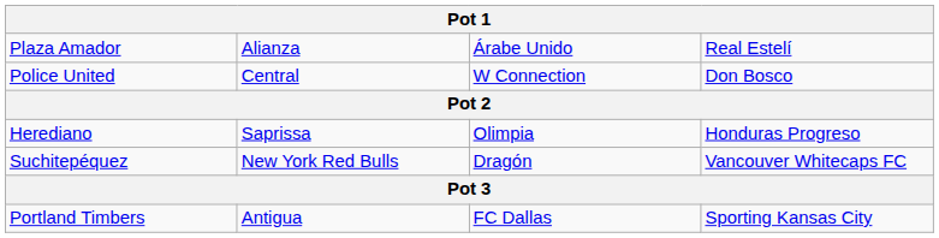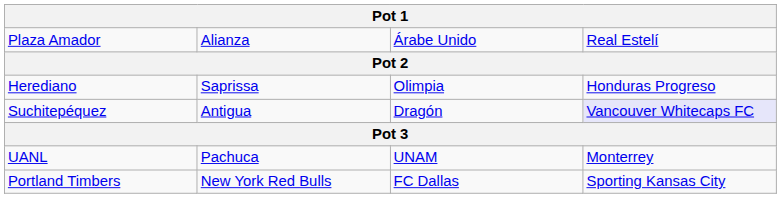 <table class="wikitable">
 <tr>
 <th colspan=4>Pot 1</th>
 </tr>
 <tr>
 <td width=200> <a href='#'>Plaza Amador</a></td>
 <td width=200> <a href='#'>Alianza</a></td>
 <td> <a href='#'>Árabe Unido</a></td>
 <td width=200> <a href='#'>Real Estelí</a></td>
-</tr>
-<tr>
-<td> <a href='#'>Police United</a></td>
-<td> <a href='#'>Central</a></td>
-<td> <a href='#'>W Connection</a></td>
-<td> <a href='#'>Don Bosco</a></td>
 </tr>
 <tr>
 <th colspan=4>Pot 2</th>
 </tr>
 <tr>
 <td> <a href='#'>Herediano</a></td>
 <td> <a href='#'>Saprissa</a></td>
 <td> <a href='#'>Olimpia</a></td>
 <td> <a href='#'>Honduras Progreso</a></td>
 </tr>
 <tr>
 <td> <a href='#'>Suchitepéquez</a></td>
-<td> <a href='#'>New York Red Bulls</a></td>
+<td> <a href='#'>Antigua</a></td>
 <td width=200> <a href='#'>Dragón</a></td>
-<td> <a href='#'>Vancouver Whitecaps FC</a></td>
+<td style="background: lavender;"> <a href='#'>Vancouver Whitecaps FC</a></td>
 </tr>
 <tr>
 <th colspan=4>Pot 3</th>
 </tr>
 <tr>
+<td> <a href='#'>UANL</a></td>
+<td> <a href='#'>Pachuca</a></td>
+<td> <a href='#'>UNAM</a></td>
+<td> <a href='#'>Monterrey</a></td>
+</tr>
+<tr>
 <td> <a href='#'>Portland Timbers</a></td>
-<td> <a href='#'>Antigua</a></td>
+<td> <a href='#'>New York Red Bulls</a></td>
 <td> <a href='#'>FC Dallas</a></td>
 <td> <a href='#'>Sporting Kansas City</a></td>
 </tr>
 </table>
